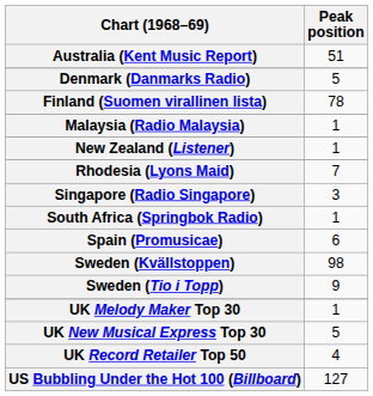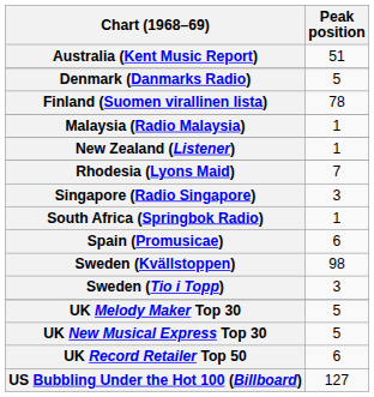 <table class="wikitable sortable plainrowheaders" style="text-align:center">
 <tr>
 <th>Chart (1968–69)</th>
 <th>Peak<br>position</th>
 </tr>
 <tr>
 <th scope="row">Australia (<a href='#'>Kent Music Report</a>)</th>
 <td>51</td>
 </tr>
 <tr>
 </tr>
 <tr>
 </tr>
 <tr>
 </tr>
 <tr>
 <th scope="row">Denmark (<a href='#'>Danmarks Radio</a>)</th>
 <td>5</td>
 </tr>
 <tr>
 <th scope="row">Finland (<a href='#'>Suomen virallinen lista</a>)</th>
 <td>78</td>
 </tr>
 <tr>
 </tr>
 <tr>
 </tr>
 <tr>
 <th scope="row">Malaysia (<a href='#'>Radio Malaysia</a>)</th>
 <td>1</td>
 </tr>
 <tr>
 </tr>
 <tr>
 </tr>
 <tr>
 <th scope="row">New Zealand (<em><a href='#'>Listener</a></em>)</th>
 <td>1</td>
 </tr>
 <tr>
 </tr>
 <tr>
 <th scope="row">Rhodesia (<a href='#'>Lyons Maid</a>)</th>
 <td>7</td>
 </tr>
 <tr>
 <th scope="row">Singapore (<a href='#'>Radio Singapore</a>)</th>
 <td>3</td>
 </tr>
 <tr>
 <th scope="row">South Africa (<a href='#'>Springbok Radio</a>)</th>
 <td>1</td>
 </tr>
 <tr>
 <th scope="row">Spain (<a href='#'>Promusicae</a>)</th>
 <td>6</td>
 </tr>
 <tr>
 <th scope="row">Sweden (<a href='#'>Kvällstoppen</a>)</th>
 <td>98</td>
 </tr>
 <tr>
 <th scope="row">Sweden (<em><a href='#'>Tio i Topp</a></em>)</th>
-<td>9</td>
+<td>3</td>
 </tr>
 <tr>
 </tr>
 <tr>
 <th scope="row">UK <em><a href='#'>Melody Maker</a></em> Top 30</th>
-<td>1</td>
+<td>5</td>
 </tr>
 <tr>
 <th scope="row">UK <em><a href='#'>New Musical Express</a></em> Top 30</th>
 <td>5</td>
 </tr>
 <tr>
 <th scope="row">UK <em><a href='#'>Record Retailer</a></em> Top 50</th>
-<td>4</td>
+<td>6</td>
 </tr>
 <tr>
 <th scope="row">US <a href='#'>Bubbling Under the Hot 100</a> (<em><a href='#'>Billboard</a></em>)</th>
 <td>127</td>
 </tr>
 </table>
